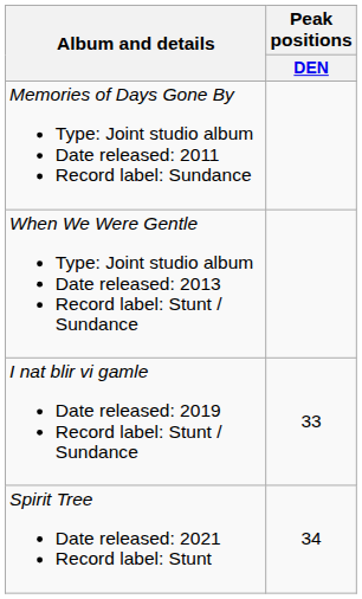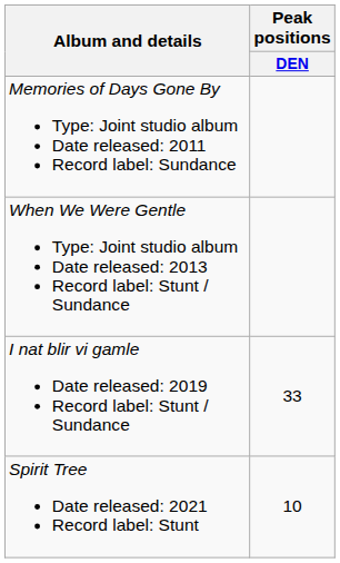 <table class="wikitable">
 <tr>
 <th align="center" rowspan="2" width="220">Album and details</th>
 <th align="center" colspan="1" width="20">Peak positions</th>
 </tr>
 <tr>
 <th scope="col" style="width:3em;font-size:90%;"><a href='#'>DEN</a><br></th>
 </tr>
 <tr>
 <td><em>Memories of Days Gone By</em><br><ul><li>Type: Joint studio album</li><li>Date released: 2011</li><li>Record label: Sundance</li></ul></td>
 <td style="text-align:center;"></td>
 </tr>
 <tr>
 <td><em>When We Were Gentle</em><br><ul><li>Type: Joint studio album</li><li>Date released: 2013</li><li>Record label: Stunt / Sundance</li></ul></td>
 <td style="text-align:center;"></td>
 </tr>
 <tr>
 <td><em>I nat blir vi gamle</em><br><ul><li>Date released: 2019</li><li>Record label: Stunt / Sundance</li></ul></td>
 <td style="text-align:center;">33<br></td>
 </tr>
 <tr>
 <td><em>Spirit Tree</em><br><ul><li>Date released: 2021</li><li>Record label: Stunt</li></ul></td>
-<td style="text-align:center;">34<br></td>
+<td style="text-align:center;">10<br></td>
 </tr>
 </table>
